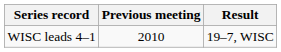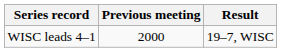 <table class="wikitable">
 <tr align="center">
 <th>Series record</th>
 <th>Previous meeting</th>
 <th>Result</th>
 </tr>
 <tr align="center">
 <td>WISC leads 4–1</td>
-<td>2010</td>
+<td>2000</td>
 <td>19–7, WISC</td>
 </tr>
 </table>
